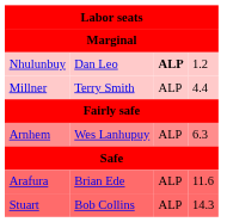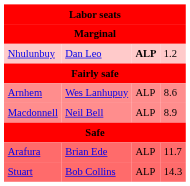 <table class="toccolours" align="left" cellpadding="5" cellspacing="0" style="margin-right: .5em; margin-top: .4em; font-size: 90%; float:left">
 <tr>
 <td colspan="4"  style="text-align:center; background:red;"><span><strong>Labor seats</strong></span></td>
 </tr>
 <tr>
 <td colspan="4"  style="text-align:center; background:red;"><span><strong>Marginal</strong></span></td>
 </tr>
 <tr>
 <td style="text-align:left; background:#ffcaca;"><a href='#'>Nhulunbuy</a></td>
 <td style="text-align:left; background:#ffcaca;"><a href='#'>Dan Leo</a></td>
 <td style="text-align:left; background:#ffcaca;"><strong>ALP</strong></td>
 <td style="text-align:left; background:#ffcaca;">1.2</td>
 </tr>
 <tr>
-<td style="text-align:left; background:#ffcaca;"><a href='#'>Millner</a></td>
-<td style="text-align:left; background:#ffcaca;"><a href='#'>Terry Smith</a></td>
-<td style="text-align:left; background:#ffcaca;">ALP</td>
-<td style="text-align:left; background:#ffcaca;">4.4</td>
-</tr>
-<tr>
 <td colspan="4"  style="text-align:center; background:red;"><span><strong>Fairly safe</strong></span></td>
 </tr>
 <tr>
 <td style="text-align:left; background:#ff8d8d;"><a href='#'>Arnhem</a></td>
 <td style="text-align:left; background:#ff8d8d;"><a href='#'>Wes Lanhupuy</a></td>
 <td style="text-align:left; background:#ff8d8d;">ALP</td>
-<td style="text-align:left; background:#ff8d8d;">6.3</td>
+<td style="text-align:left; background:#ff8d8d;">8.6</td>
+</tr>
+<tr>
+<td style="text-align:left; background:#ff8d8d;"><a href='#'>Macdonnell</a></td>
+<td style="text-align:left; background:#ff8d8d;"><a href='#'>Neil Bell</a></td>
+<td style="text-align:left; background:#ff8d8d;">ALP</td>
+<td style="text-align:left; background:#ff8d8d;">8.9</td>
 </tr>
 <tr>
 <td colspan="4"  style="text-align:center; background:red;"><span><strong>Safe</strong></span></td>
 </tr>
 <tr>
 <td style="text-align:left; background:#ff6b6b;"><a href='#'>Arafura</a></td>
 <td style="text-align:left; background:#ff6b6b;"><a href='#'>Brian Ede</a></td>
 <td style="text-align:left; background:#ff6b6b;">ALP</td>
-<td style="text-align:left; background:#ff6b6b;">11.6</td>
+<td style="text-align:left; background:#ff6b6b;">11.7</td>
 </tr>
 <tr>
 <td style="text-align:left; background:#ff6b6b;"><a href='#'>Stuart</a></td>
 <td style="text-align:left; background:#ff6b6b;"><a href='#'>Bob Collins</a></td>
 <td style="text-align:left; background:#ff6b6b;">ALP</td>
 <td style="text-align:left; background:#ff6b6b;">14.3</td>
 </tr>
 </table>
